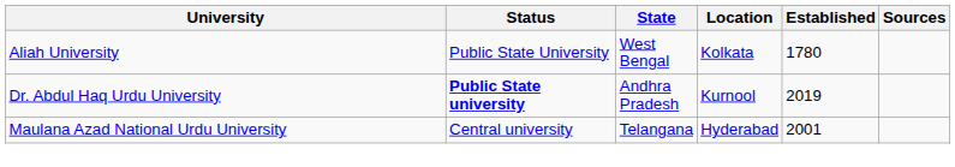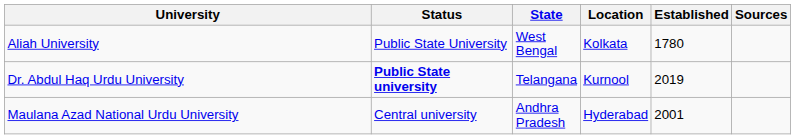 <table class="wikitable sortable plainrowheaders" border="1" style="text-align:left; width:75%">
 <tr>
 <th scope="col" style="width: 75%;">University</th>
 <th scope="col" style="width: 50%;">Status</th>
 <th scope="col" style="width: 10%;"><a href='#'>State</a></th>
 <th scope="col" style="width: 5%;">Location</th>
 <th scope="col" style="width: 2%;">Established</th>
 <th scope="col" style="width: 4%;" class="unsortable">Sources</th>
 </tr>
 <tr>
 <td><a href='#'>Aliah University</a></td>
 <td><a href='#'>Public State University</a></td>
 <td><a href='#'>West Bengal</a></td>
 <td><a href='#'>Kolkata</a></td>
 <td>1780</td>
 <td></td>
 </tr>
 <tr>
 <td><a href='#'>Dr. Abdul Haq Urdu University</a></td>
 <td><strong><a href='#'>Public State university</a></strong></td>
-<td><a href='#'>Andhra Pradesh</a></td>
+<td><a href='#'>Telangana</a></td>
 <td><a href='#'>Kurnool</a></td>
 <td>2019</td>
 <td></td>
 </tr>
 <tr>
 <td><a href='#'>Maulana Azad National Urdu University</a></td>
 <td><a href='#'>Central university</a></td>
-<td><a href='#'>Telangana</a></td>
+<td><a href='#'>Andhra Pradesh</a></td>
 <td><a href='#'>Hyderabad</a></td>
 <td>2001</td>
 <td></td>
 </tr>
 </table>
